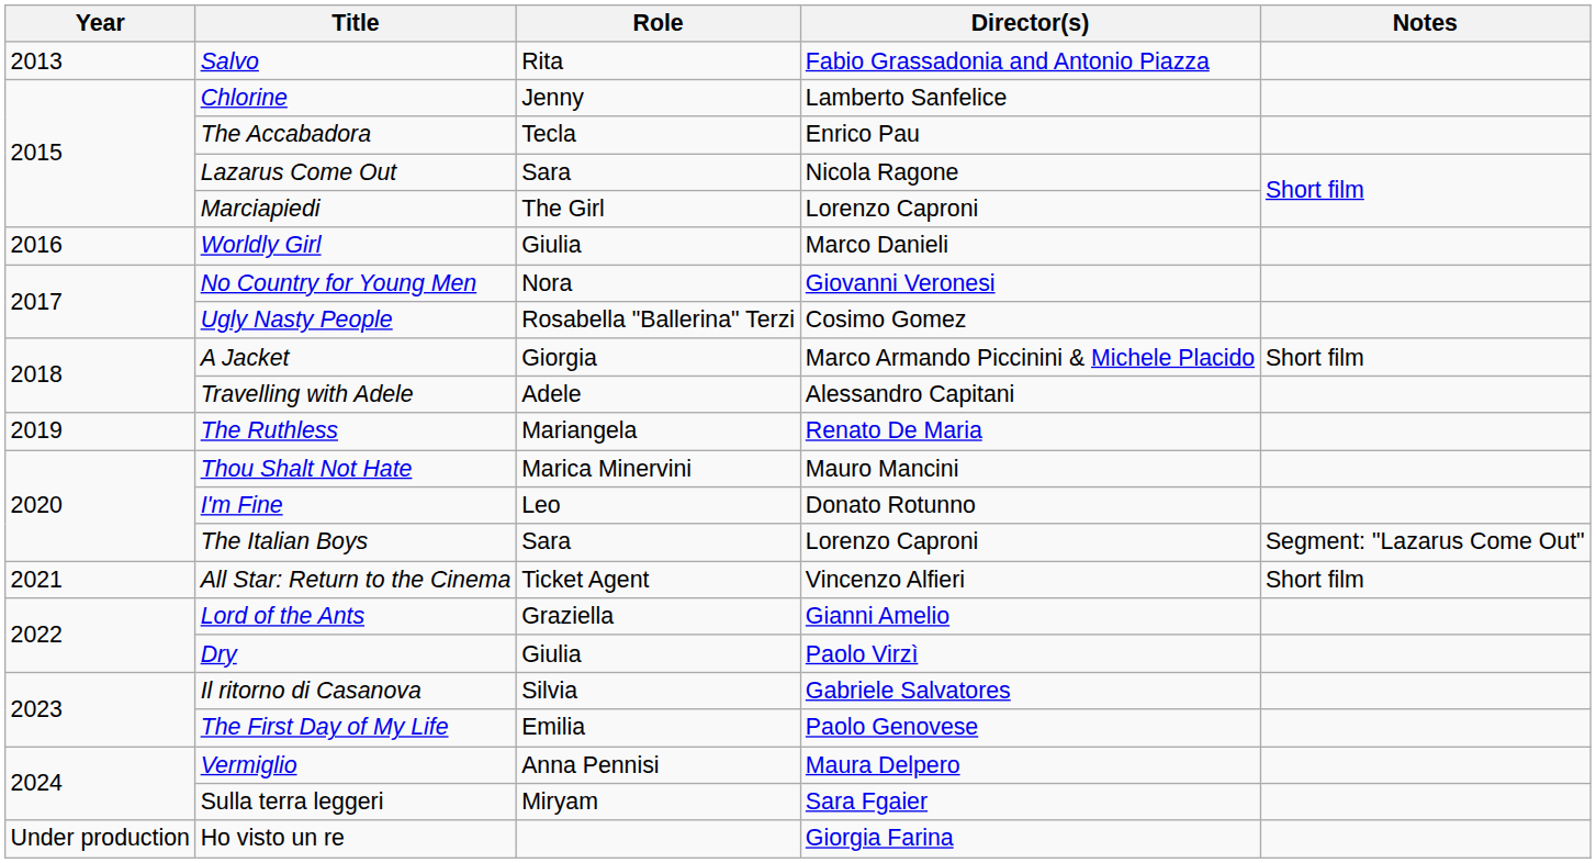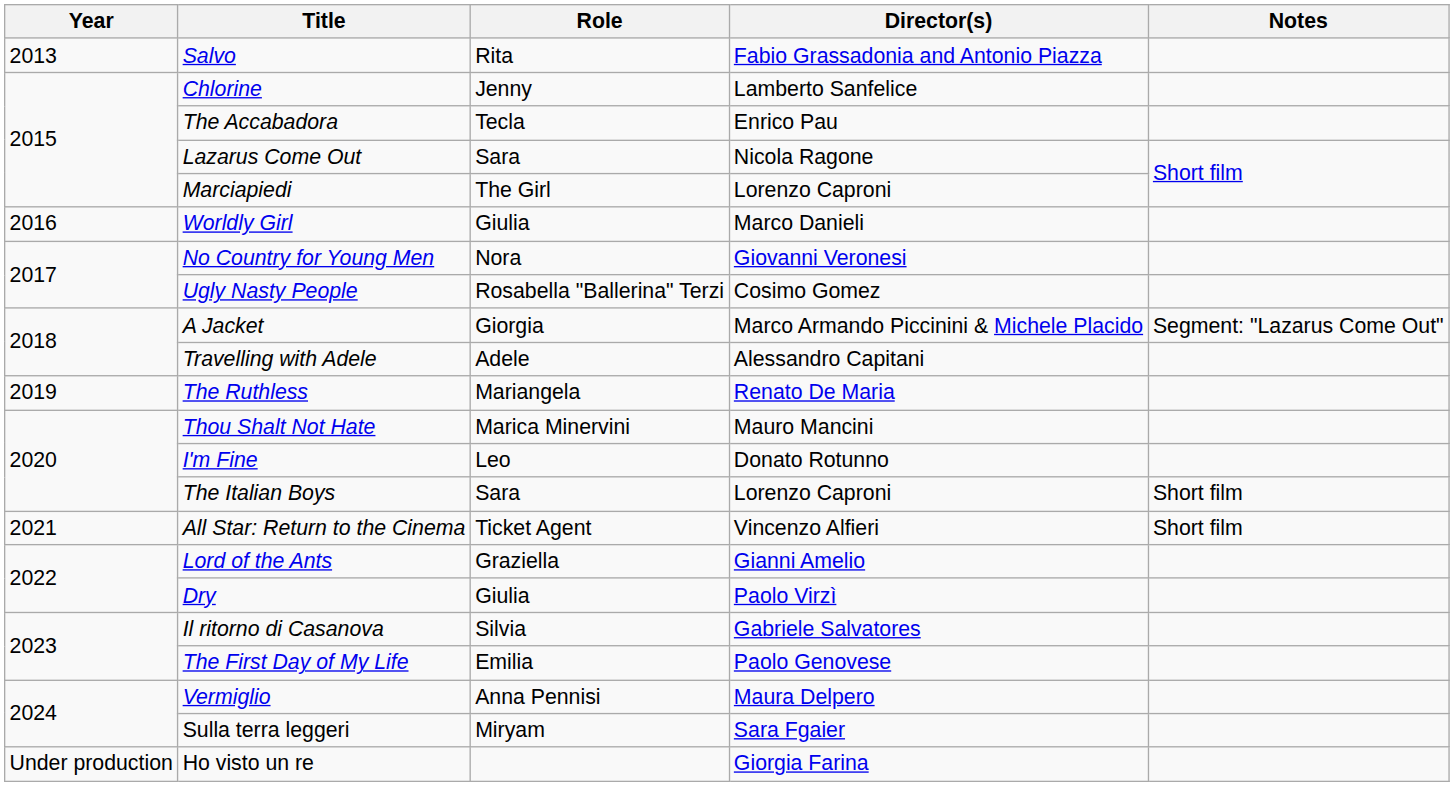 <table class="wikitable sortable">
 <tr>
 <th>Year</th>
 <th>Title</th>
 <th>Role</th>
 <th>Director(s)</th>
 <th>Notes</th>
 </tr>
 <tr>
 <td>2013</td>
 <td><em><a href='#'>Salvo</a></em></td>
 <td>Rita</td>
 <td><a href='#'>Fabio Grassadonia and Antonio Piazza</a></td>
 <td></td>
 </tr>
 <tr>
 <td rowspan=4>2015</td>
 <td><em><a href='#'>Chlorine</a></em></td>
 <td>Jenny</td>
 <td>Lamberto Sanfelice</td>
 <td></td>
 </tr>
 <tr>
 <td><em>The Accabadora</em></td>
 <td>Tecla</td>
 <td>Enrico Pau</td>
 <td></td>
 </tr>
 <tr>
 <td><em>Lazarus Come Out</em></td>
 <td>Sara</td>
 <td>Nicola Ragone</td>
 <td rowspan=2><a href='#'>Short film</a></td>
 </tr>
 <tr>
 <td><em>Marciapiedi</em></td>
 <td>The Girl</td>
 <td>Lorenzo Caproni</td>
 </tr>
 <tr>
 <td>2016</td>
 <td><em><a href='#'>Worldly Girl</a></em></td>
 <td>Giulia</td>
 <td>Marco Danieli</td>
 <td></td>
 </tr>
 <tr>
 <td rowspan=2>2017</td>
 <td><em><a href='#'>No Country for Young Men</a></em></td>
 <td>Nora</td>
 <td><a href='#'>Giovanni Veronesi</a></td>
 <td></td>
 </tr>
 <tr>
 <td><em><a href='#'>Ugly Nasty People</a></em></td>
 <td>Rosabella "Ballerina" Terzi</td>
 <td>Cosimo Gomez</td>
 <td></td>
 </tr>
 <tr>
 <td rowspan=2>2018</td>
 <td><em>A Jacket</em></td>
 <td>Giorgia</td>
 <td>Marco Armando Piccinini & <a href='#'>Michele Placido</a></td>
-<td>Short film</td>
+<td>Segment: "Lazarus Come Out"</td>
 </tr>
 <tr>
 <td><em>Travelling with Adele</em></td>
 <td>Adele</td>
 <td>Alessandro Capitani</td>
 <td></td>
 </tr>
 <tr>
 <td>2019</td>
 <td><em><a href='#'>The Ruthless</a></em></td>
 <td>Mariangela</td>
 <td><a href='#'>Renato De Maria</a></td>
 <td></td>
 </tr>
 <tr>
 <td rowspan=3>2020</td>
 <td><em><a href='#'>Thou Shalt Not Hate</a></em></td>
 <td>Marica Minervini</td>
 <td>Mauro Mancini</td>
 <td></td>
 </tr>
 <tr>
 <td><em><a href='#'>I'm Fine</a></em></td>
 <td>Leo</td>
 <td>Donato Rotunno</td>
 <td></td>
 </tr>
 <tr>
 <td><em>The Italian Boys</em></td>
 <td>Sara</td>
 <td>Lorenzo Caproni</td>
-<td>Segment: "Lazarus Come Out"</td>
+<td>Short film</td>
 </tr>
 <tr>
 <td>2021</td>
 <td><em>All Star: Return to the Cinema</em></td>
 <td>Ticket Agent</td>
 <td>Vincenzo Alfieri</td>
 <td>Short film</td>
 </tr>
 <tr>
 <td rowspan=2>2022</td>
 <td><em><a href='#'>Lord of the Ants</a></em></td>
 <td>Graziella</td>
 <td><a href='#'>Gianni Amelio</a></td>
 <td></td>
 </tr>
 <tr>
 <td><em><a href='#'>Dry</a></em></td>
 <td>Giulia</td>
 <td><a href='#'>Paolo Virzì</a></td>
 <td></td>
 </tr>
 <tr>
 <td rowspan=2>2023</td>
 <td><em> Il ritorno di Casanova</em></td>
 <td>Silvia</td>
 <td><a href='#'>Gabriele Salvatores</a></td>
 <td></td>
 </tr>
 <tr>
 <td><em><a href='#'>The First Day of My Life</a></em></td>
 <td>Emilia</td>
 <td><a href='#'>Paolo Genovese</a></td>
 <td></td>
 </tr>
 <tr>
 <td rowspan=2>2024</td>
 <td><em><a href='#'>Vermiglio</a></em></td>
 <td>Anna Pennisi</td>
 <td><a href='#'>Maura Delpero</a></td>
 <td></td>
 </tr>
 <tr>
 <td>Sulla terra leggeri</td>
 <td>Miryam</td>
 <td><a href='#'>Sara Fgaier</a></td>
 <td></td>
 </tr>
 <tr>
 <td>Under production</td>
 <td>Ho visto un re</td>
 <td></td>
 <td><a href='#'>Giorgia Farina</a></td>
 <td></td>
 </tr>
 </table>
